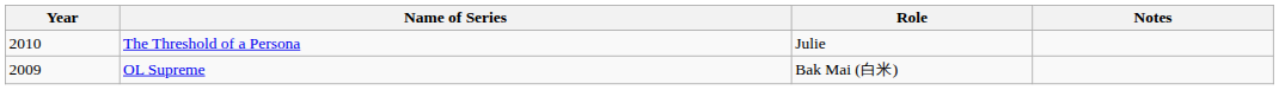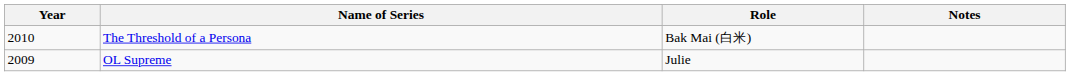 <table class="wikitable" width="100%">
 <tr>
 <th style="width:9%">Year</th>
 <th>Name of Series</th>
 <th style="width:19%">Role</th>
 <th style="width:19%">Notes</th>
 </tr>
 <tr>
 <td>2010</td>
 <td><a href='#'>The Threshold of a Persona</a></td>
-<td>Julie</td>
+<td>Bak Mai (白米)</td>
 <td></td>
 </tr>
 <tr>
 <td>2009</td>
 <td><a href='#'>OL Supreme</a></td>
-<td>Bak Mai (白米)</td>
+<td>Julie</td>
 <td></td>
 </tr>
 </table>
